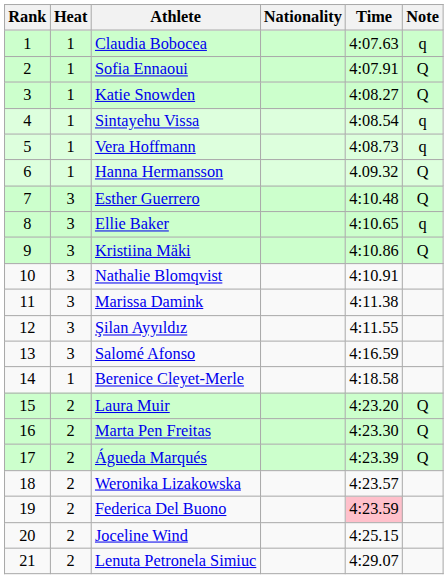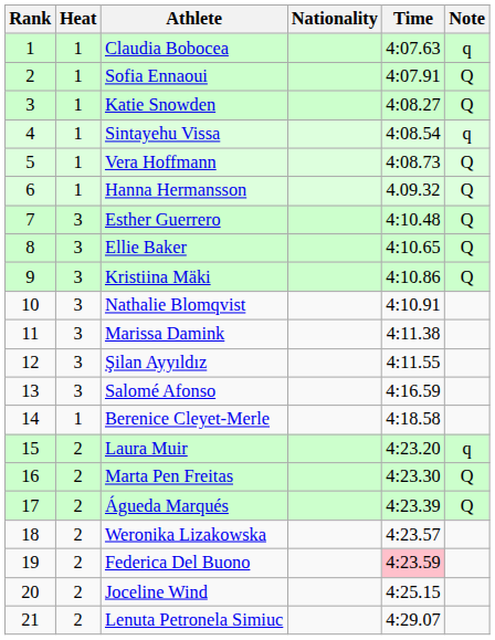 <table class="wikitable sortable" style="text-align:center">
 <tr>
 <th>Rank</th>
 <th>Heat</th>
 <th>Athlete</th>
 <th>Nationality</th>
 <th>Time</th>
 <th>Note</th>
 </tr>
 <tr bgcolor="ccffcc">
 <td>1</td>
 <td>1</td>
 <td align="left"><a href='#'>Claudia Bobocea</a></td>
 <td align="left"></td>
 <td>4:07.63</td>
 <td>q</td>
 </tr>
 <tr bgcolor="ccffcc">
 <td>2</td>
 <td>1</td>
 <td align="left"><a href='#'>Sofia Ennaoui</a></td>
 <td align="left"></td>
 <td>4:07.91</td>
 <td>Q</td>
 </tr>
 <tr bgcolor="ccffcc">
 <td>3</td>
 <td>1</td>
 <td align="left"><a href='#'>Katie Snowden</a></td>
 <td align="left"></td>
 <td>4:08.27</td>
 <td>Q</td>
 </tr>
 <tr bgcolor="ddffdd">
 <td>4</td>
 <td>1</td>
 <td align="left"><a href='#'>Sintayehu Vissa</a></td>
 <td align="left"></td>
 <td>4:08.54</td>
 <td>q</td>
 </tr>
 <tr bgcolor="ddffdd">
 <td>5</td>
 <td>1</td>
 <td align="left"><a href='#'>Vera Hoffmann</a></td>
 <td align="left"></td>
 <td>4:08.73</td>
-<td>q</td>
+<td>Q</td>
 </tr>
 <tr bgcolor="ddffdd">
 <td>6</td>
 <td>1</td>
 <td align="left"><a href='#'>Hanna Hermansson</a></td>
 <td align="left"></td>
 <td>4.09.32</td>
 <td>Q</td>
 </tr>
 <tr bgcolor="ccffcc">
 <td>7</td>
 <td>3</td>
 <td align="left"><a href='#'>Esther Guerrero</a></td>
 <td align="left"></td>
 <td>4:10.48</td>
 <td>Q</td>
 </tr>
 <tr bgcolor="ccffcc">
 <td>8</td>
 <td>3</td>
 <td align="left"><a href='#'>Ellie Baker</a></td>
 <td align="left"></td>
 <td>4:10.65</td>
-<td>q</td>
+<td>Q</td>
 </tr>
 <tr bgcolor="ccffcc">
 <td>9</td>
 <td>3</td>
 <td align="left"><a href='#'>Kristiina Mäki</a></td>
 <td align="left"></td>
 <td>4:10.86</td>
 <td>Q</td>
 </tr>
 <tr>
 <td>10</td>
 <td>3</td>
 <td align="left"><a href='#'>Nathalie Blomqvist</a></td>
 <td align="left"></td>
 <td>4:10.91</td>
 <td></td>
 </tr>
 <tr>
 <td>11</td>
 <td>3</td>
 <td align="left"><a href='#'>Marissa Damink</a></td>
 <td align="left"></td>
 <td>4:11.38</td>
 <td></td>
 </tr>
 <tr>
 <td>12</td>
 <td>3</td>
 <td align="left"><a href='#'>Şilan Ayyıldız</a></td>
 <td align="left"></td>
 <td>4:11.55</td>
 <td></td>
 </tr>
 <tr>
 <td>13</td>
 <td>3</td>
 <td align="left"><a href='#'>Salomé Afonso</a></td>
 <td align="left"></td>
 <td>4:16.59</td>
 <td></td>
 </tr>
 <tr>
 <td>14</td>
 <td>1</td>
 <td align="left"><a href='#'>Berenice Cleyet-Merle</a></td>
 <td align="left"></td>
 <td>4:18.58</td>
 <td></td>
 </tr>
 <tr bgcolor="ccffcc">
 <td>15</td>
 <td>2</td>
 <td align="left"><a href='#'>Laura Muir</a></td>
 <td align="left"></td>
 <td>4:23.20</td>
-<td>Q</td>
+<td>q</td>
 </tr>
 <tr bgcolor="ccffcc">
 <td>16</td>
 <td>2</td>
 <td align="left"><a href='#'>Marta Pen Freitas</a></td>
 <td align="left"></td>
 <td>4:23.30</td>
 <td>Q</td>
 </tr>
 <tr bgcolor="ccffcc">
 <td>17</td>
 <td>2</td>
 <td align="left"><a href='#'>Águeda Marqués</a></td>
 <td align="left"></td>
 <td>4:23.39</td>
 <td>Q</td>
 </tr>
 <tr>
 <td>18</td>
 <td>2</td>
 <td align="left"><a href='#'>Weronika Lizakowska</a></td>
 <td align="left"></td>
 <td>4:23.57</td>
 <td></td>
 </tr>
 <tr>
 <td>19</td>
 <td>2</td>
 <td align="left"><a href='#'>Federica Del Buono</a></td>
 <td align="left"></td>
 <td style="background: pink;">4:23.59</td>
 <td></td>
 </tr>
 <tr>
 <td>20</td>
 <td>2</td>
 <td align="left"><a href='#'>Joceline Wind</a></td>
 <td align="left"></td>
 <td>4:25.15</td>
 <td></td>
 </tr>
 <tr>
 <td>21</td>
 <td>2</td>
 <td align="left"><a href='#'>Lenuta Petronela Simiuc</a></td>
 <td align="left"></td>
 <td>4:29.07</td>
 <td></td>
 </tr>
 </table>
